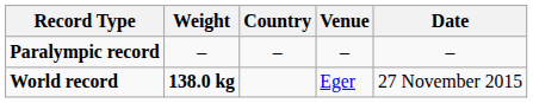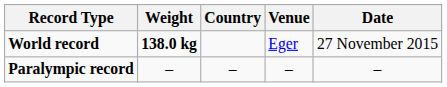 <table class="wikitable" style="font-size:90%">
 <tr>
 <th>Record Type</th>
 <th>Weight</th>
 <th>Country</th>
 <th>Venue</th>
 <th>Date</th>
 </tr>
 <tr>
+<td><strong>World record</strong></td>
+<td><strong>138.0 kg</strong></td>
+<td></td>
+<td><a href='#'>Eger</a></td>
+<td>27 November 2015</td>
+</tr>
+<tr>
 <td><strong>Paralympic record</strong></td>
 <td align="center">–</td>
 <td align="center">–</td>
 <td align="center">–</td>
 <td align="center">–</td>
 </tr>
-<tr>
-<td><strong>World record</strong></td>
-<td><strong>138.0 kg</strong></td>
-<td></td>
-<td><a href='#'>Eger</a></td>
-<td>27 November 2015</td>
-</tr>
 </table>
